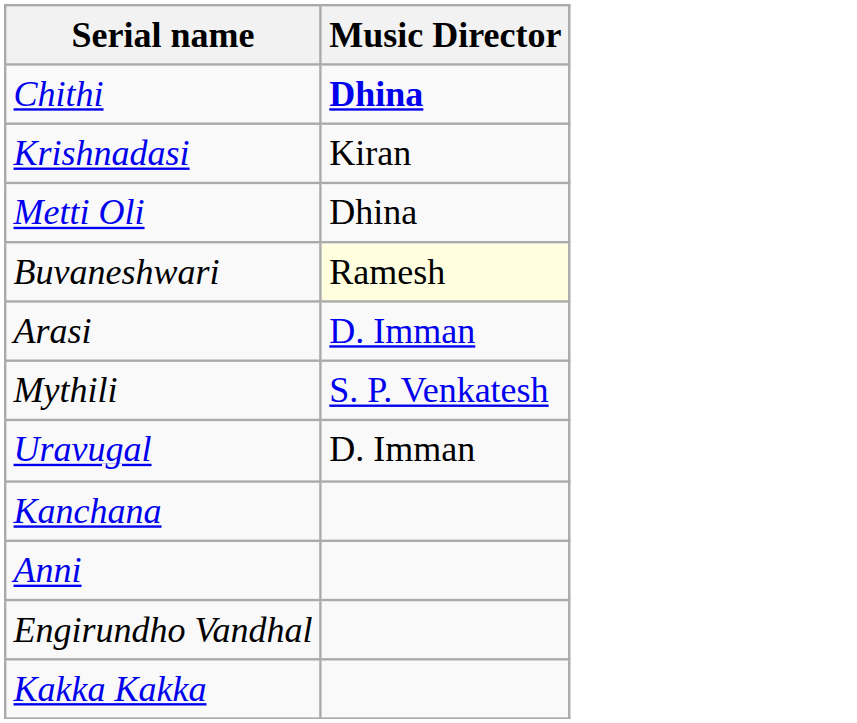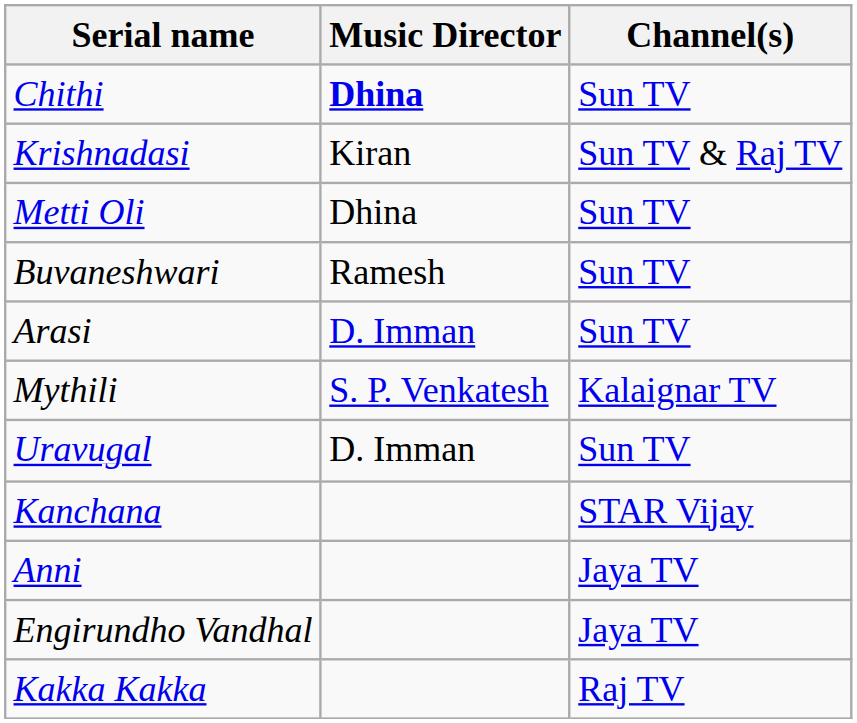 <table class="wikitable" style="font-size: 95%;">
 <tr>
 <th>Serial name</th>
 <th>Music Director</th>
+<th>Channel(s)</th>
 </tr>
 <tr>
 <td><em><a href='#'>Chithi</a></em></td>
 <td><strong><a href='#'>Dhina</a></strong></td>
+<td><a href='#'>Sun TV</a></td>
 </tr>
 <tr>
 <td><em><a href='#'>Krishnadasi</a></em></td>
 <td>Kiran</td>
+<td><a href='#'>Sun TV</a> & <a href='#'>Raj TV</a></td>
 </tr>
 <tr>
 <td><em><a href='#'>Metti Oli</a></em></td>
 <td>Dhina</td>
+<td><a href='#'>Sun TV</a></td>
 </tr>
 <tr>
 <td><em>Buvaneshwari</em></td>
-<td style="background: lightyellow;">Ramesh</td>
+<td>Ramesh</td>
+<td><a href='#'>Sun TV</a></td>
 </tr>
 <tr>
 <td><em>Arasi</em></td>
 <td><a href='#'>D. Imman</a></td>
+<td><a href='#'>Sun TV</a></td>
 </tr>
 <tr>
 <td><em>Mythili</em></td>
 <td><a href='#'>S. P. Venkatesh</a></td>
+<td><a href='#'>Kalaignar TV</a></td>
 </tr>
 <tr>
 <td><em><a href='#'>Uravugal</a></em></td>
 <td>D. Imman</td>
+<td><a href='#'>Sun TV</a></td>
 </tr>
 <tr>
 <td><em><a href='#'>Kanchana</a></em></td>
 <td></td>
+<td><a href='#'>STAR Vijay</a></td>
 </tr>
 <tr>
 <td><em><a href='#'>Anni</a></em></td>
 <td></td>
+<td><a href='#'>Jaya TV</a></td>
 </tr>
 <tr>
 <td><em>Engirundho Vandhal</em></td>
 <td></td>
+<td><a href='#'>Jaya TV</a></td>
 </tr>
 <tr>
 <td><em><a href='#'>Kakka Kakka</a></em></td>
 <td></td>
+<td><a href='#'>Raj TV</a></td>
 </tr>
 </table>
